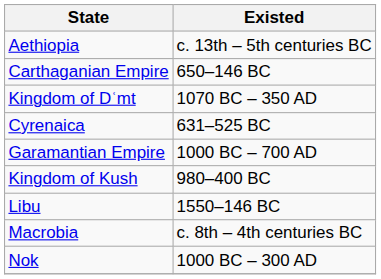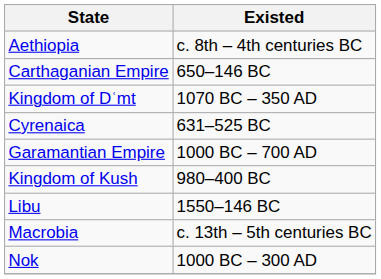 <table class=wikitable border="1">
 <tr>
 <th>State</th>
 <th>Existed</th>
 </tr>
 <tr>
 <td><a href='#'>Aethiopia</a></td>
-<td>c. 13th – 5th centuries BC</td>
+<td>c. 8th – 4th centuries BC</td>
 </tr>
 <tr>
 <td><a href='#'>Carthaganian Empire</a></td>
 <td>650–146 BC</td>
 </tr>
 <tr>
 <td><a href='#'>Kingdom of Dʿmt</a></td>
 <td>1070 BC – 350 AD</td>
 </tr>
 <tr>
 <td><a href='#'>Cyrenaica</a></td>
 <td>631–525 BC</td>
 </tr>
 <tr>
 <td><a href='#'>Garamantian Empire</a></td>
 <td>1000 BC – 700 AD</td>
 </tr>
 <tr>
 <td><a href='#'>Kingdom of Kush</a></td>
 <td>980–400 BC</td>
 </tr>
 <tr>
 <td><a href='#'>Libu</a></td>
 <td>1550–146 BC</td>
 </tr>
 <tr>
 <td><a href='#'>Macrobia</a></td>
-<td>c. 8th – 4th centuries BC</td>
+<td>c. 13th – 5th centuries BC</td>
 </tr>
 <tr>
 <td><a href='#'>Nok</a></td>
 <td>1000 BC – 300 AD</td>
 </tr>
 <tr>
 </tr>
 </table>
